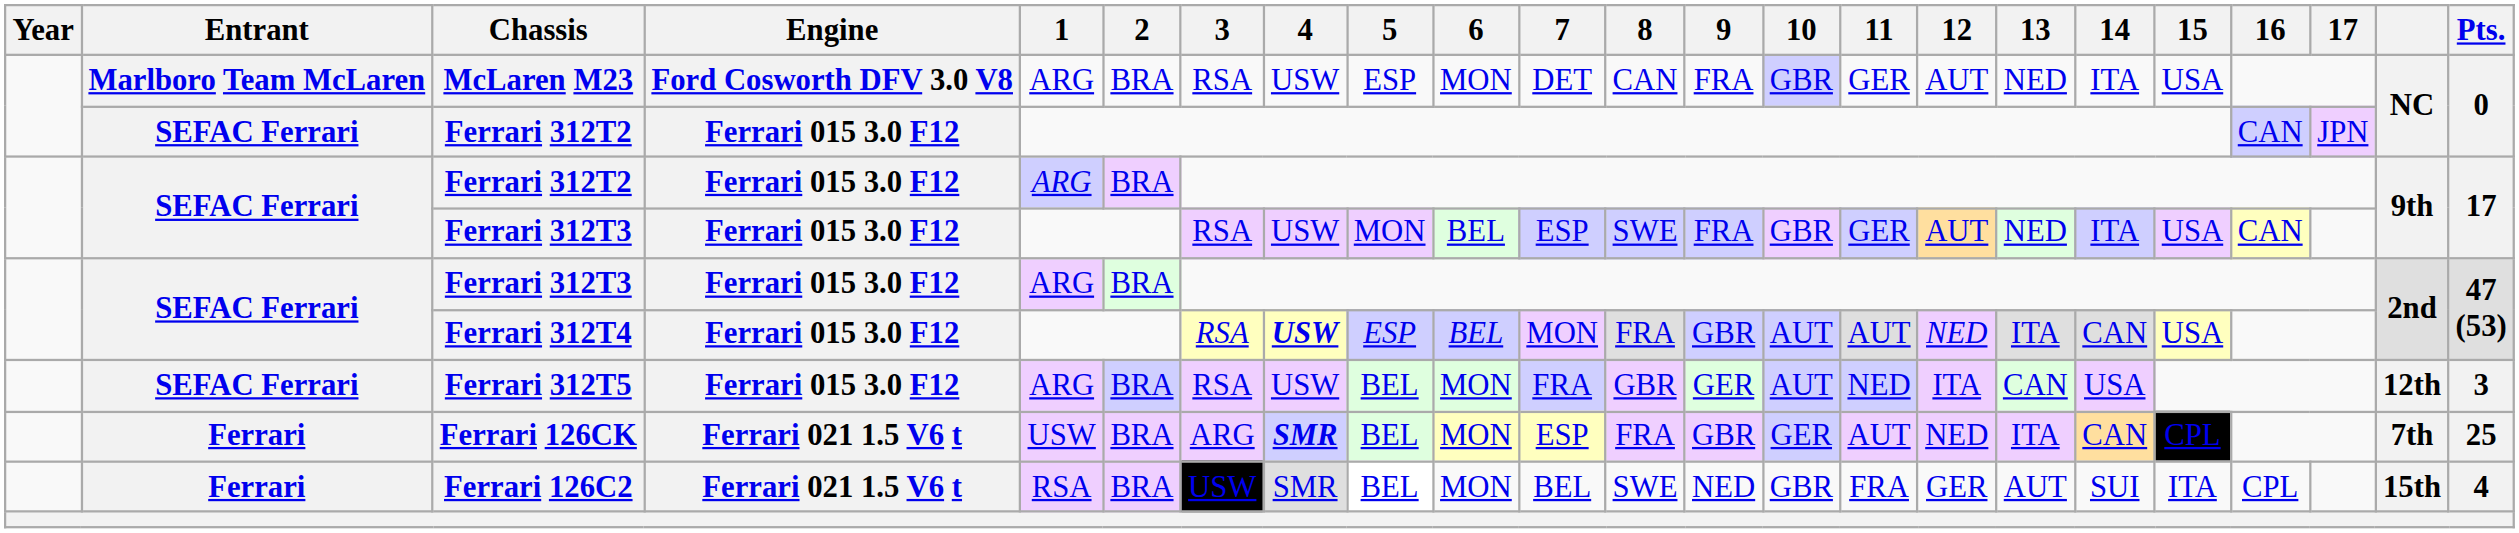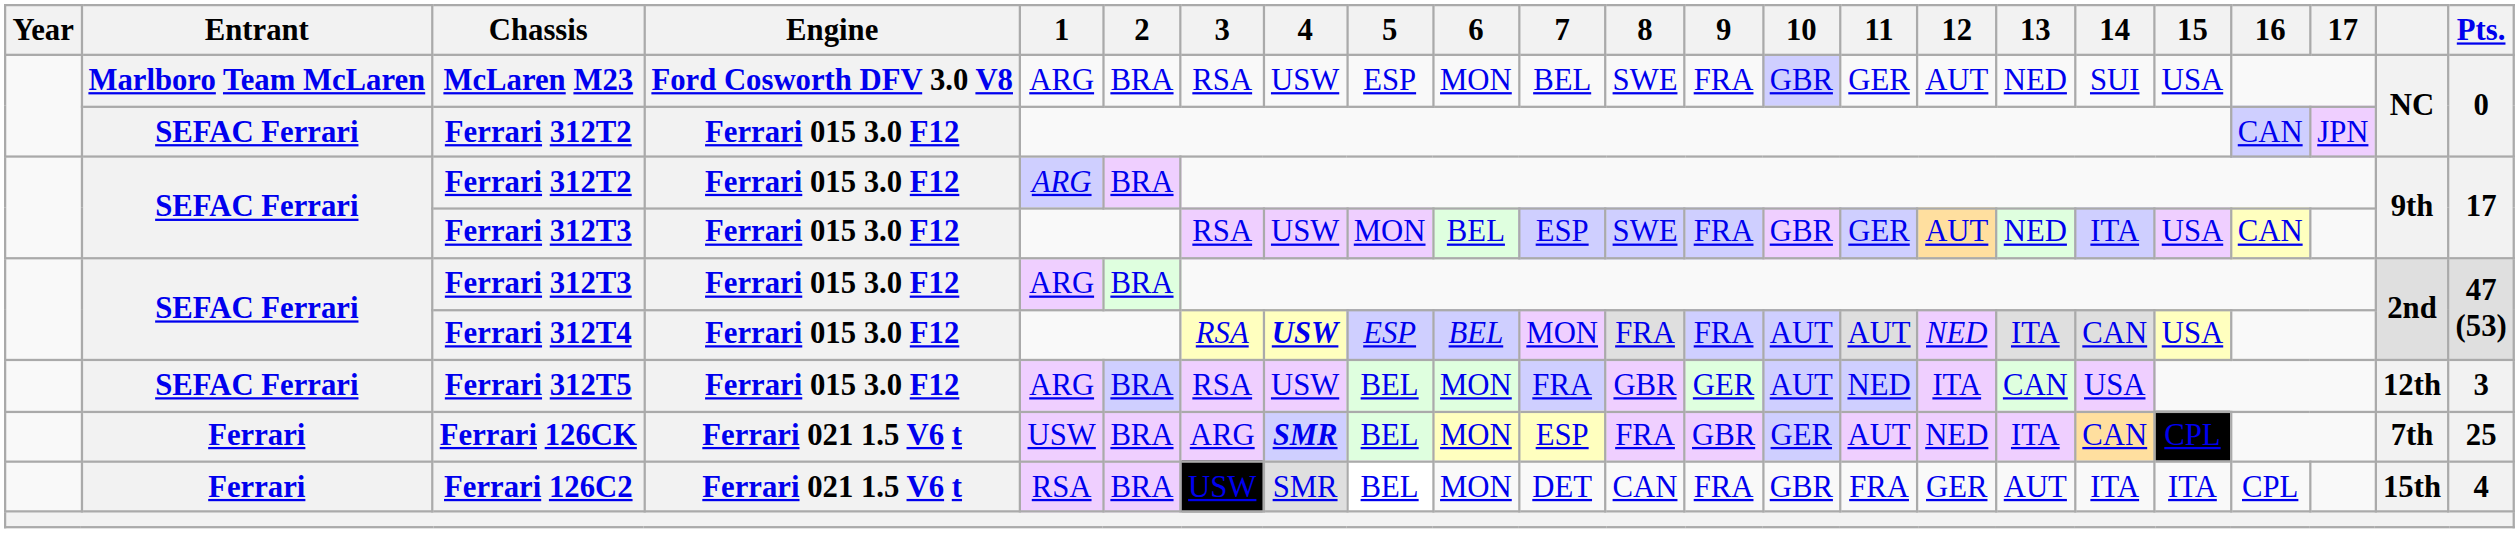 <table class="wikitable" style="text-align:center; font-size:85%;">
 <tr>
 <th scope="col">Year</th>
 <th scope="col">Entrant</th>
 <th scope="col">Chassis</th>
 <th scope="col">Engine</th>
 <th scope="col">1</th>
 <th scope="col">2</th>
 <th scope="col">3</th>
 <th scope="col">4</th>
 <th scope="col">5</th>
 <th scope="col">6</th>
 <th scope="col">7</th>
 <th scope="col">8</th>
 <th scope="col">9</th>
 <th scope="col">10</th>
 <th scope="col">11</th>
 <th scope="col">12</th>
 <th scope="col">13</th>
 <th scope="col">14</th>
 <th scope="col">15</th>
 <th scope="col">16</th>
 <th scope="col">17</th>
 <th scope="col"></th>
 <th scope="col"><a href='#'>Pts.</a></th>
 </tr>
 <tr>
 <td rowspan="2"></td>
 <th nowrap><a href='#'>Marlboro</a> <a href='#'>Team McLaren</a></th>
 <th nowrap><a href='#'>McLaren</a> <a href='#'>M23</a></th>
 <th nowrap><a href='#'>Ford Cosworth DFV</a> 3.0 <a href='#'>V8</a></th>
 <td><a href='#'>ARG</a></td>
 <td><a href='#'>BRA</a></td>
 <td><a href='#'>RSA</a></td>
 <td><a href='#'>USW</a></td>
 <td><a href='#'>ESP</a></td>
 <td><a href='#'>MON</a></td>
-<td><a href='#'>DET</a></td>
-<td><a href='#'>CAN</a></td>
+<td><a href='#'>BEL</a></td>
+<td><a href='#'>SWE</a></td>
 <td><a href='#'>FRA</a></td>
 <td style="background:#cfcfff;"><a href='#'>GBR</a><br></td>
 <td><a href='#'>GER</a></td>
 <td><a href='#'>AUT</a></td>
 <td><a href='#'>NED</a></td>
-<td><a href='#'>ITA</a></td>
+<td><a href='#'>SUI</a></td>
 <td><a href='#'>USA</a></td>
 <td colspan=2></td>
 <th rowspan="2">NC</th>
 <th rowspan="2">0</th>
 </tr>
 <tr>
 <th nowrap><a href='#'>SEFAC Ferrari</a></th>
 <th nowrap><a href='#'>Ferrari</a> <a href='#'>312T2</a></th>
 <th nowrap><a href='#'>Ferrari</a> 015 3.0 <a href='#'>F12</a></th>
 <td colspan=15></td>
 <td style="background:#cfcfff;"><a href='#'>CAN</a><br></td>
 <td style="background:#efcfff;"><a href='#'>JPN</a><br></td>
 </tr>
 <tr>
 <td rowspan="2"></td>
 <th rowspan="2" nowrap><a href='#'>SEFAC Ferrari</a></th>
 <th nowrap><a href='#'>Ferrari</a> <a href='#'>312T2</a></th>
 <th nowrap><a href='#'>Ferrari</a> 015 3.0 <a href='#'>F12</a></th>
 <td style="background:#cfcfff;"><em><a href='#'>ARG</a></em><br></td>
 <td style="background:#efcfff;"><a href='#'>BRA</a><br></td>
 <td colspan=15></td>
 <th rowspan="2">9th</th>
 <th rowspan="2">17</th>
 </tr>
 <tr>
 <th nowrap><a href='#'>Ferrari</a> <a href='#'>312T3</a></th>
 <th nowrap><a href='#'>Ferrari</a> 015 3.0 <a href='#'>F12</a></th>
 <td colspan=2></td>
 <td style="background:#efcfff;"><a href='#'>RSA</a><br></td>
 <td style="background:#efcfff;"><a href='#'>USW</a><br></td>
 <td style="background:#efcfff;"><a href='#'>MON</a><br></td>
 <td style="background:#dfffdf;"><a href='#'>BEL</a><br></td>
 <td style="background:#cfcfff;"><a href='#'>ESP</a><br></td>
 <td style="background:#cfcfff;"><a href='#'>SWE</a><br></td>
 <td style="background:#cfcfff;"><a href='#'>FRA</a><br></td>
 <td style="background:#efcfff;"><a href='#'>GBR</a><br></td>
 <td style="background:#cfcfff;"><a href='#'>GER</a><br></td>
 <td style="background:#ffdf9f;"><a href='#'>AUT</a><br></td>
 <td style="background:#dfffdf;"><a href='#'>NED</a><br></td>
 <td style="background:#cfcfff;"><a href='#'>ITA</a><br></td>
 <td style="background:#efcfff;"><a href='#'>USA</a><br></td>
 <td style="background:#ffffbf;"><a href='#'>CAN</a><br></td>
 <td></td>
 </tr>
 <tr>
 <td rowspan="2"></td>
 <th rowspan="2"><a href='#'>SEFAC Ferrari</a></th>
 <th><a href='#'>Ferrari</a> <a href='#'>312T3</a></th>
 <th><a href='#'>Ferrari</a> 015 3.0 <a href='#'>F12</a></th>
 <td style="background:#efcfff;"><a href='#'>ARG</a><br></td>
 <td style="background:#dfffdf;"><a href='#'>BRA</a><br></td>
 <td colspan=15></td>
 <td rowspan="2" style="background:#dfdfdf;"><strong>2nd</strong></td>
 <td rowspan="2" style="background:#dfdfdf;"><strong>47 (53)</strong></td>
 </tr>
 <tr>
 <th nowrap><a href='#'>Ferrari</a> <a href='#'>312T4</a></th>
 <th nowrap><a href='#'>Ferrari</a> 015 3.0 <a href='#'>F12</a></th>
 <td colspan=2></td>
 <td style="background:#ffffbf;"><em><a href='#'>RSA</a></em><br></td>
 <td style="background:#ffffbf;"><strong><em><a href='#'>USW</a></em></strong><br></td>
 <td style="background:#cfcfff;"><em><a href='#'>ESP</a></em><br></td>
 <td style="background:#cfcfff;"><em><a href='#'>BEL</a></em><br></td>
 <td style="background:#efcfff;"><a href='#'>MON</a><br></td>
 <td style="background:#dfdfdf;"><a href='#'>FRA</a><br></td>
-<td style="background:#cfcfff;"><a href='#'>GBR</a><br></td>
+<td style="background:#cfcfff;"><a href='#'>FRA</a><br></td>
 <td style="background:#cfcfff;"><a href='#'>AUT</a><br></td>
 <td style="background:#dfdfdf;"><a href='#'>AUT</a><br></td>
 <td style="background:#efcfff;"><em><a href='#'>NED</a></em><br></td>
 <td style="background:#dfdfdf;"><a href='#'>ITA</a><br></td>
 <td style="background:#dfdfdf;"><a href='#'>CAN</a><br></td>
 <td style="background:#ffffbf;"><a href='#'>USA</a><br></td>
 <td colspan=2></td>
 </tr>
 <tr>
 <td></td>
 <th nowrap><a href='#'>SEFAC Ferrari</a></th>
 <th nowrap><a href='#'>Ferrari</a> <a href='#'>312T5</a></th>
 <th nowrap><a href='#'>Ferrari</a> 015 3.0 <a href='#'>F12</a></th>
 <td style="background:#efcfff;"><a href='#'>ARG</a><br></td>
 <td style="background:#cfcfff;"><a href='#'>BRA</a><br></td>
 <td style="background:#efcfff;"><a href='#'>RSA</a><br></td>
 <td style="background:#efcfff;"><a href='#'>USW</a><br></td>
 <td style="background:#dfffdf;"><a href='#'>BEL</a><br></td>
 <td style="background:#dfffdf;"><a href='#'>MON</a><br></td>
 <td style="background:#cfcfff;"><a href='#'>FRA</a><br></td>
 <td style="background:#efcfff;"><a href='#'>GBR</a><br></td>
 <td style="background:#dfffdf;"><a href='#'>GER</a><br></td>
 <td style="background:#cfcfff;"><a href='#'>AUT</a><br></td>
 <td style="background:#cfcfff;"><a href='#'>NED</a><br></td>
 <td style="background:#efcfff;"><a href='#'>ITA</a><br></td>
 <td style="background:#dfffdf;"><a href='#'>CAN</a><br></td>
 <td style="background:#efcfff;"><a href='#'>USA</a><br></td>
 <td colspan=3></td>
 <th>12th</th>
 <th>3</th>
 </tr>
 <tr>
 <td></td>
 <th nowrap><a href='#'>Ferrari</a></th>
 <th nowrap><a href='#'>Ferrari</a> <a href='#'>126CK</a></th>
 <th nowrap><a href='#'>Ferrari</a> 021 1.5 <a href='#'>V6</a> <a href='#'>t</a></th>
 <td style="background:#efcfff;"><a href='#'>USW</a><br></td>
 <td style="background:#efcfff;"><a href='#'>BRA</a><br></td>
 <td style="background:#efcfff;"><a href='#'>ARG</a><br></td>
 <td style="background:#cfcfff;"><strong><em><a href='#'>SMR</a></em></strong><br></td>
 <td style="background:#dfffdf;"><a href='#'>BEL</a><br></td>
 <td style="background:#ffffbf;"><a href='#'>MON</a><br></td>
 <td style="background:#ffffbf;"><a href='#'>ESP</a><br></td>
 <td style="background:#efcfff;"><a href='#'>FRA</a><br></td>
 <td style="background:#efcfff;"><a href='#'>GBR</a><br></td>
 <td style="background:#cfcfff;"><a href='#'>GER</a><br></td>
 <td style="background:#efcfff;"><a href='#'>AUT</a><br></td>
 <td style="background:#efcfff;"><a href='#'>NED</a><br></td>
 <td style="background:#efcfff;"><a href='#'>ITA</a><br></td>
 <td style="background:#ffdf9f;"><a href='#'>CAN</a><br></td>
 <td style="background:#000; color:white;"><a href='#'><span>CPL</span></a><br></td>
 <td colspan=2></td>
 <th>7th</th>
 <th>25</th>
 </tr>
 <tr>
 <td></td>
 <th nowrap><a href='#'>Ferrari</a></th>
 <th nowrap><a href='#'>Ferrari</a> <a href='#'>126C2</a></th>
 <th nowrap><a href='#'>Ferrari</a> 021 1.5 <a href='#'>V6</a> <a href='#'>t</a></th>
 <td style="background:#efcfff;"><a href='#'>RSA</a><br></td>
 <td style="background:#efcfff;"><a href='#'>BRA</a><br></td>
 <td style="background:#000; color:white;"><a href='#'><span>USW</span></a><br></td>
 <td style="background:#dfdfdf;"><a href='#'>SMR</a><br></td>
 <td style="background:#fff;"><a href='#'>BEL</a><br></td>
 <td><a href='#'>MON</a></td>
-<td><a href='#'>BEL</a></td>
-<td><a href='#'>SWE</a></td>
-<td><a href='#'>NED</a></td>
+<td><a href='#'>DET</a></td>
+<td><a href='#'>CAN</a></td>
+<td><a href='#'>FRA</a></td>
 <td><a href='#'>GBR</a></td>
 <td><a href='#'>FRA</a></td>
 <td><a href='#'>GER</a></td>
 <td><a href='#'>AUT</a></td>
-<td><a href='#'>SUI</a></td>
+<td><a href='#'>ITA</a></td>
 <td><a href='#'>ITA</a></td>
 <td><a href='#'>CPL</a></td>
 <td></td>
 <th>15th</th>
 <th>4</th>
 </tr>
 <tr>
 <th colspan="27"></th>
 </tr>
 </table>
